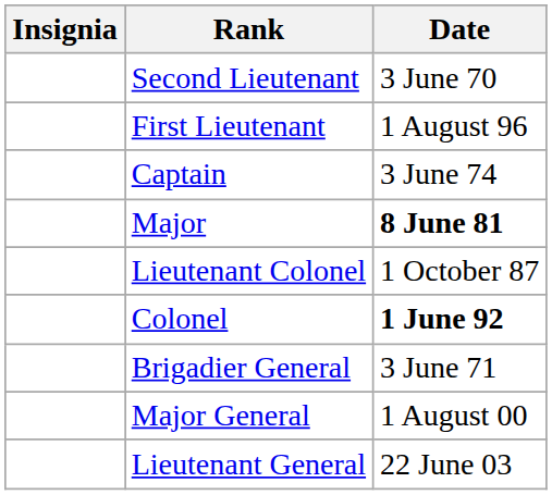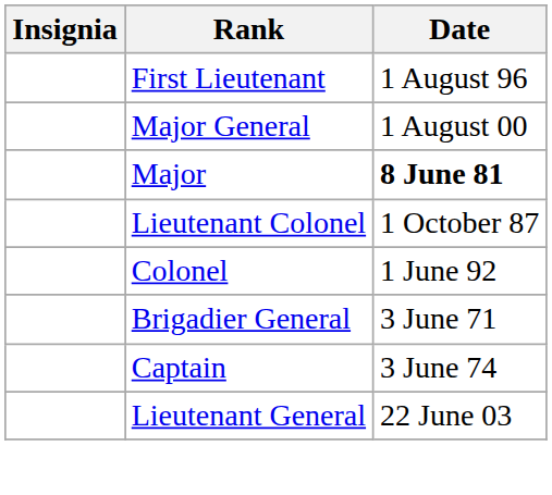 <table class="wikitable" style="background:white">
 <tr>
 <th>Insignia</th>
 <th>Rank</th>
 <th>Date</th>
 </tr>
 <tr>
 <td></td>
-<td><a href='#'>Second Lieutenant</a></td>
-<td>3 June 70</td>
-</tr>
-<tr>
-<td></td>
 <td><a href='#'>First Lieutenant</a></td>
 <td>1 August 96</td>
 </tr>
 <tr>
 <td></td>
-<td><a href='#'>Captain</a></td>
-<td>3 June 74</td>
+<td><a href='#'>Major General</a></td>
+<td>1 August 00</td>
 </tr>
 <tr>
 <td></td>
 <td><a href='#'>Major</a></td>
 <td><strong>8 June 81</strong></td>
 </tr>
 <tr>
 <td></td>
 <td><a href='#'>Lieutenant Colonel</a></td>
 <td>1 October 87</td>
 </tr>
 <tr>
 <td></td>
 <td><a href='#'>Colonel</a></td>
-<td><strong>1 June 92</strong></td>
+<td>1 June 92</td>
 </tr>
 <tr>
 <td></td>
 <td><a href='#'>Brigadier General</a></td>
 <td>3 June 71</td>
 </tr>
 <tr>
 <td></td>
-<td><a href='#'>Major General</a></td>
-<td>1 August 00</td>
+<td><a href='#'>Captain</a></td>
+<td>3 June 74</td>
 </tr>
 <tr>
 <td></td>
 <td><a href='#'>Lieutenant General</a></td>
 <td>22 June 03</td>
 </tr>
 </table>
